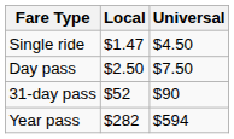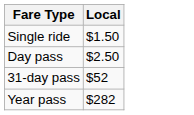 <table class="wikitable">
 <tr>
 <th>Fare Type</th>
 <th>Local</th>
-<th>Universal</th>
 </tr>
 <tr>
 <td>Single ride</td>
-<td>$1.47</td>
-<td>$4.50</td>
+<td>$1.50</td>
 </tr>
 <tr>
 <td>Day pass</td>
 <td>$2.50</td>
-<td>$7.50</td>
 </tr>
 <tr>
 <td>31-day pass</td>
 <td>$52</td>
-<td>$90</td>
 </tr>
 <tr>
 <td>Year pass</td>
 <td>$282</td>
-<td>$594</td>
 </tr>
 </table>
